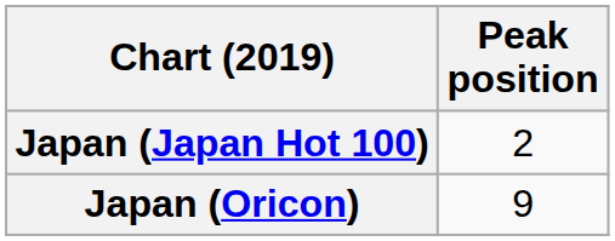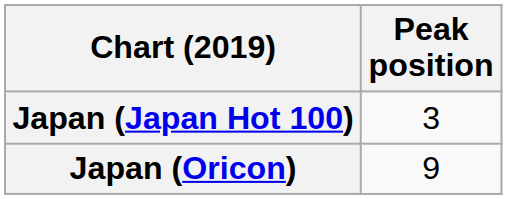 <table class="wikitable plainrowheaders" style="text-align:center">
 <tr>
 <th scope="col">Chart (2019)</th>
 <th scope="col">Peak<br>position</th>
 </tr>
 <tr>
 <th scope="row">Japan (<a href='#'>Japan Hot 100</a>)</th>
-<td>2</td>
+<td>3</td>
 </tr>
 <tr>
 <th scope="row">Japan (<a href='#'>Oricon</a>)</th>
 <td>9</td>
 </tr>
 </table>
